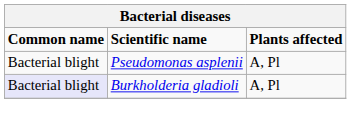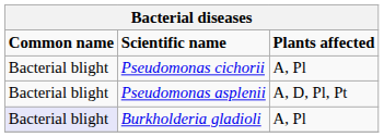 <table class="wikitable" style="clear">
 <tr>
 <th colspan=3><strong>Bacterial diseases</strong><br></th>
 </tr>
 <tr>
 <td><strong>Common name</strong></td>
 <td><strong>Scientific name</strong></td>
 <td><strong>Plants affected</strong></td>
 </tr>
 <tr>
 <td>Bacterial blight</td>
+<td><em><a href='#'>Pseudomonas cichorii</a></em></td>
+<td>A, Pl</td>
+</tr>
+<tr>
+<td>Bacterial blight</td>
 <td><em><a href='#'>Pseudomonas asplenii</a></em></td>
-<td>A, Pl</td>
+<td>A, D, Pl, Pt</td>
 </tr>
 <tr>
 <td style="background: lavender;">Bacterial blight</td>
 <td><em><a href='#'>Burkholderia gladioli</a></em></td>
 <td>A, Pl</td>
 </tr>
 <tr>
 </tr>
 </table>
